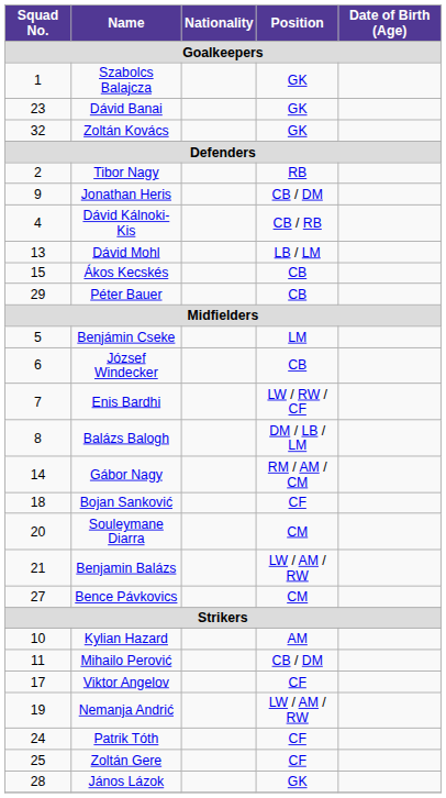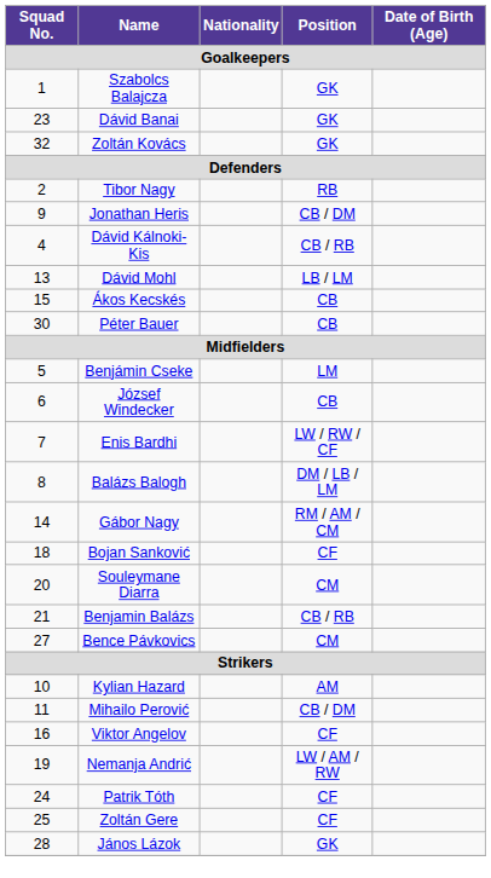 <table class="wikitable" style="text-align:center; font-size:90%; width:75%;">
 <tr>
 <th style="background:#513894; color:white; text-align:center;">Squad No.</th>
 <th style="background:#513894; color:white; text-align:center;">Name</th>
 <th style="background:#513894; color:white; text-align:center;">Nationality</th>
 <th style="background:#513894; color:white; text-align:center;">Position</th>
 <th style="background:#513894; color:white; text-align:center;">Date of Birth (Age)</th>
 </tr>
 <tr>
 <th colspan="10" style="background:#dcdcdc; text-align:center;">Goalkeepers</th>
 </tr>
 <tr>
 <td>1</td>
 <td><a href='#'>Szabolcs Balajcza</a></td>
 <td></td>
 <td><a href='#'>GK</a></td>
 <td></td>
 </tr>
 <tr>
 <td>23</td>
 <td><a href='#'>Dávid Banai</a></td>
 <td></td>
 <td><a href='#'>GK</a></td>
 <td></td>
 </tr>
 <tr>
 <td>32</td>
 <td><a href='#'>Zoltán Kovács</a></td>
 <td></td>
 <td><a href='#'>GK</a></td>
 <td></td>
 </tr>
 <tr>
 <th colspan="10" style="background:#dcdcdc; text-align:center;">Defenders</th>
 </tr>
 <tr>
 <td>2</td>
 <td><a href='#'>Tibor Nagy</a></td>
 <td></td>
 <td><a href='#'>RB</a></td>
 <td></td>
 </tr>
 <tr>
 <td>9</td>
 <td><a href='#'>Jonathan Heris</a></td>
 <td></td>
 <td><a href='#'>CB</a> / <a href='#'>DM</a></td>
 <td></td>
 </tr>
 <tr>
 <td>4</td>
 <td><a href='#'>Dávid Kálnoki-Kis</a></td>
 <td></td>
 <td><a href='#'>CB</a> / <a href='#'>RB</a></td>
 <td></td>
 </tr>
 <tr>
 <td>13</td>
 <td><a href='#'>Dávid Mohl</a></td>
 <td></td>
 <td><a href='#'>LB</a> / <a href='#'>LM</a></td>
 <td></td>
 </tr>
 <tr>
 <td>15</td>
 <td><a href='#'>Ákos Kecskés</a></td>
 <td></td>
 <td><a href='#'>CB</a></td>
 <td></td>
 </tr>
 <tr>
-<td>29</td>
+<td>30</td>
 <td><a href='#'>Péter Bauer</a></td>
 <td></td>
 <td><a href='#'>CB</a></td>
 <td></td>
 </tr>
 <tr>
 <th colspan="10" style="background:#dcdcdc; text-align:center;">Midfielders</th>
 </tr>
 <tr>
 <td>5</td>
 <td><a href='#'>Benjámin Cseke</a></td>
 <td></td>
 <td><a href='#'>LM</a></td>
 <td></td>
 </tr>
 <tr>
 <td>6</td>
 <td><a href='#'>József Windecker</a></td>
 <td></td>
 <td><a href='#'>CB</a></td>
 <td></td>
 </tr>
 <tr>
 <td>7</td>
 <td><a href='#'>Enis Bardhi</a></td>
 <td></td>
 <td><a href='#'>LW</a> / <a href='#'>RW</a> / <a href='#'>CF</a></td>
 <td></td>
 </tr>
 <tr>
 <td>8</td>
 <td><a href='#'>Balázs Balogh</a></td>
 <td></td>
 <td><a href='#'>DM</a> / <a href='#'>LB</a> / <a href='#'>LM</a></td>
 <td></td>
 </tr>
 <tr>
 <td>14</td>
 <td><a href='#'>Gábor Nagy</a></td>
 <td></td>
 <td><a href='#'>RM</a> / <a href='#'>AM</a> / <a href='#'>CM</a></td>
 <td></td>
 </tr>
 <tr>
 <td>18</td>
 <td><a href='#'>Bojan Sanković</a></td>
 <td></td>
 <td><a href='#'>CF</a></td>
 <td></td>
 </tr>
 <tr>
 <td>20</td>
 <td><a href='#'>Souleymane Diarra</a></td>
 <td></td>
 <td><a href='#'>CM</a></td>
 <td></td>
 </tr>
 <tr>
 <td>21</td>
 <td><a href='#'>Benjamin Balázs</a></td>
 <td></td>
-<td><a href='#'>LW</a> / <a href='#'>AM</a> / <a href='#'>RW</a></td>
+<td><a href='#'>CB</a> / <a href='#'>RB</a></td>
 <td></td>
 </tr>
 <tr>
 <td>27</td>
 <td><a href='#'>Bence Pávkovics</a></td>
 <td></td>
 <td><a href='#'>CM</a></td>
 <td></td>
 </tr>
 <tr>
 <th colspan="10" style="background:#dcdcdc; text-align:center;">Strikers</th>
 </tr>
 <tr>
 <td>10</td>
 <td><a href='#'>Kylian Hazard</a></td>
 <td></td>
 <td><a href='#'>AM</a></td>
 <td></td>
 </tr>
 <tr>
 <td>11</td>
 <td><a href='#'>Mihailo Perović</a></td>
 <td></td>
 <td><a href='#'>CB</a> / <a href='#'>DM</a></td>
 <td></td>
 </tr>
 <tr>
-<td>17</td>
+<td>16</td>
 <td><a href='#'>Viktor Angelov</a></td>
 <td></td>
 <td><a href='#'>CF</a></td>
 <td></td>
 </tr>
 <tr>
 <td>19</td>
 <td><a href='#'>Nemanja Andrić</a></td>
 <td></td>
 <td><a href='#'>LW</a> / <a href='#'>AM</a> / <a href='#'>RW</a></td>
 <td></td>
 </tr>
 <tr>
 <td>24</td>
 <td><a href='#'>Patrik Tóth</a></td>
 <td></td>
 <td><a href='#'>CF</a></td>
 <td></td>
 </tr>
 <tr>
 <td>25</td>
 <td><a href='#'>Zoltán Gere</a></td>
 <td></td>
 <td><a href='#'>CF</a></td>
 <td></td>
 </tr>
 <tr>
 <td>28</td>
 <td><a href='#'>János Lázok</a></td>
 <td></td>
 <td><a href='#'>GK</a></td>
 <td></td>
 </tr>
 <tr>
 </tr>
 </table>
